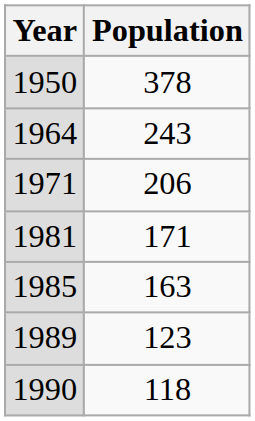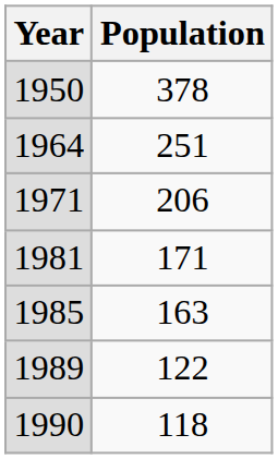 <table class="wikitable" style="text-align:center; float:left; margin-right:1em;">
 <tr class="hintergrundfarbe6">
 <th>Year</th>
 <th>Population</th>
 </tr>
 <tr>
 <td style="background:#dddddd">1950</td>
 <td>378</td>
 </tr>
 <tr>
 <td style="background:#dddddd">1964</td>
-<td>243</td>
+<td>251</td>
 </tr>
 <tr>
 <td style="background:#dddddd">1971</td>
 <td>206</td>
 </tr>
 <tr>
 <td style="background:#dddddd">1981</td>
 <td>171</td>
 </tr>
 <tr>
 <td style="background:#dddddd">1985</td>
 <td>163</td>
 </tr>
 <tr>
 <td style="background:#dddddd">1989</td>
-<td>123</td>
+<td>122</td>
 </tr>
 <tr>
 <td style="background:#dddddd">1990</td>
 <td>118</td>
 </tr>
 </table>
